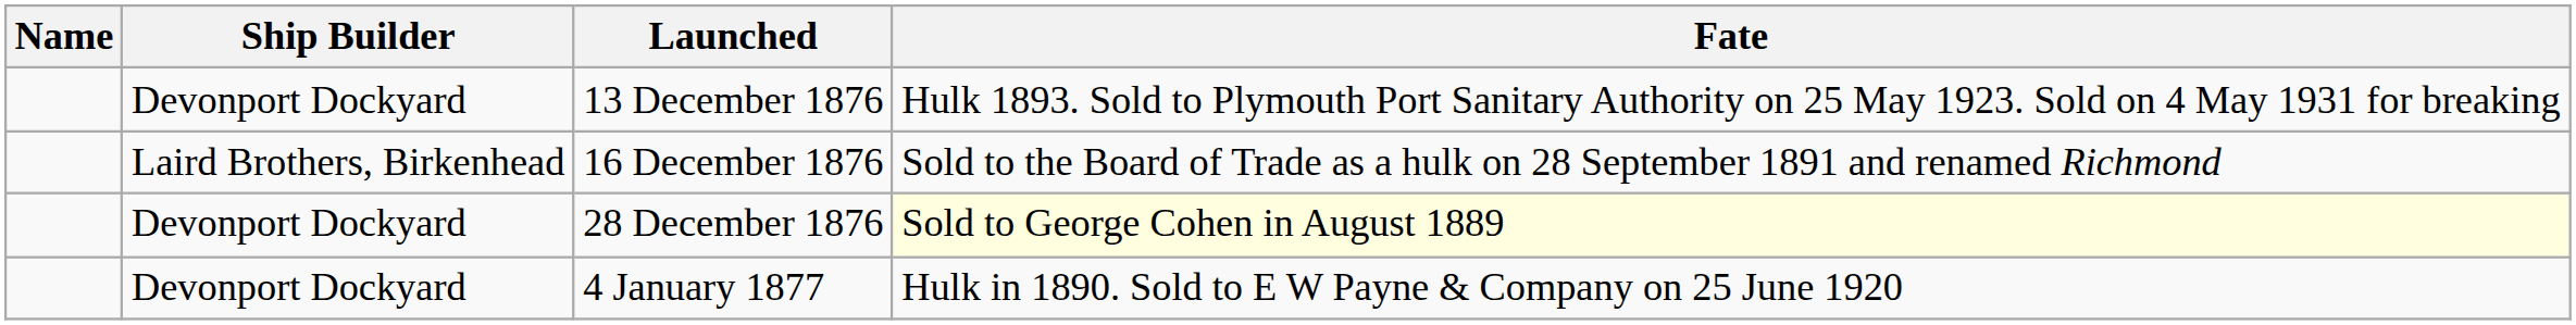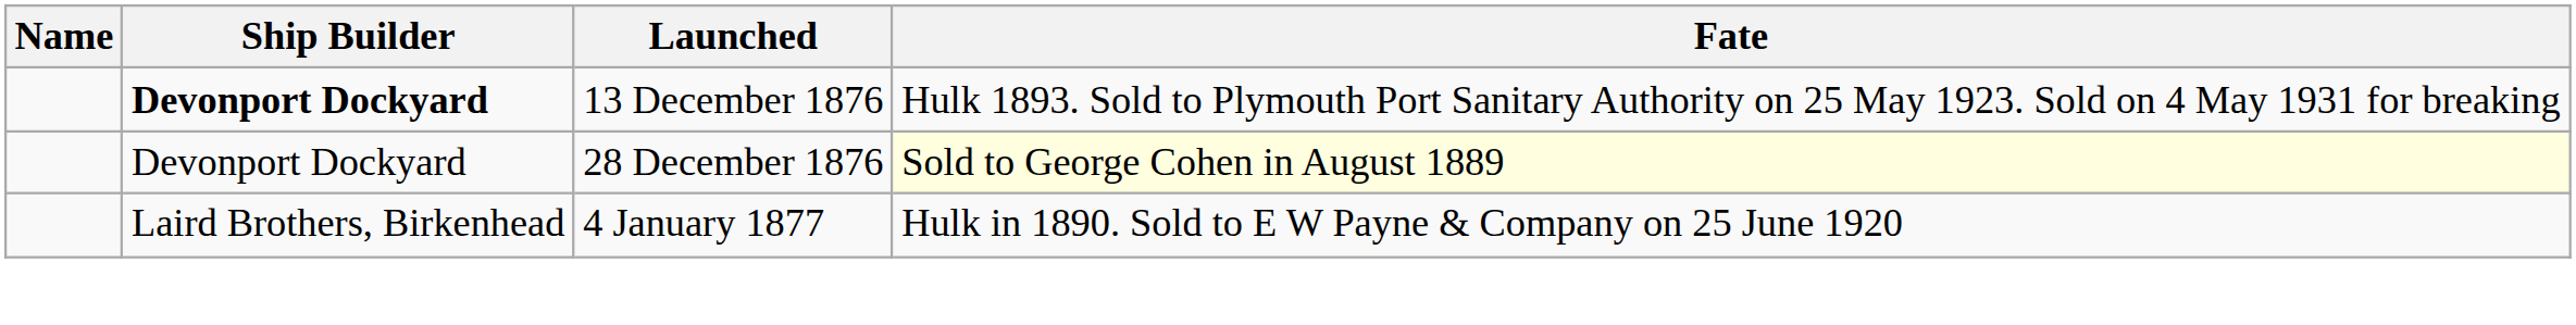 <table class="wikitable" style="text-align:left">
 <tr>
 <th>Name</th>
 <th>Ship Builder</th>
 <th>Launched</th>
 <th>Fate</th>
 </tr>
 <tr>
 <td></td>
-<td>Devonport Dockyard</td>
+<td><strong>Devonport Dockyard</strong></td>
 <td>13 December 1876</td>
 <td>Hulk 1893. Sold to Plymouth Port Sanitary Authority on 25 May 1923. Sold on 4 May 1931 for breaking</td>
-</tr>
-<tr>
-<td></td>
-<td>Laird Brothers, Birkenhead</td>
-<td>16 December 1876</td>
-<td>Sold to the Board of Trade as a hulk on 28 September 1891 and renamed <em>Richmond</em></td>
 </tr>
 <tr>
 <td></td>
 <td>Devonport Dockyard</td>
 <td>28 December 1876</td>
 <td style="background: lightyellow;">Sold to George Cohen in August 1889</td>
 </tr>
 <tr>
 <td></td>
-<td>Devonport Dockyard</td>
+<td>Laird Brothers, Birkenhead</td>
 <td>4 January 1877</td>
 <td>Hulk in 1890. Sold to E W Payne & Company on 25 June 1920</td>
 </tr>
 </table>
